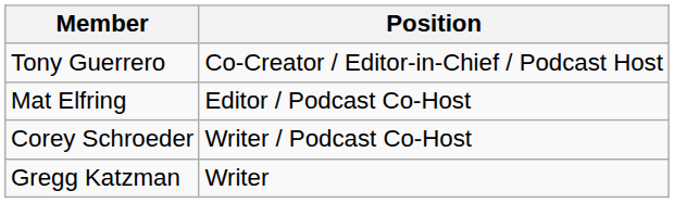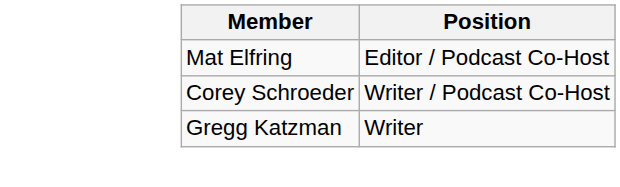 <table class=wikitable align=right>
 <tr>
 <th>Member</th>
 <th>Position</th>
-</tr>
-<tr>
-<td>Tony Guerrero</td>
-<td>Co-Creator / Editor-in-Chief / Podcast Host</td>
 </tr>
 <tr>
 <td>Mat Elfring</td>
 <td>Editor / Podcast Co-Host</td>
 </tr>
 <tr>
 <td>Corey Schroeder</td>
 <td>Writer / Podcast Co-Host</td>
 </tr>
 <tr>
 <td>Gregg Katzman</td>
 <td>Writer</td>
 </tr>
 </table>
